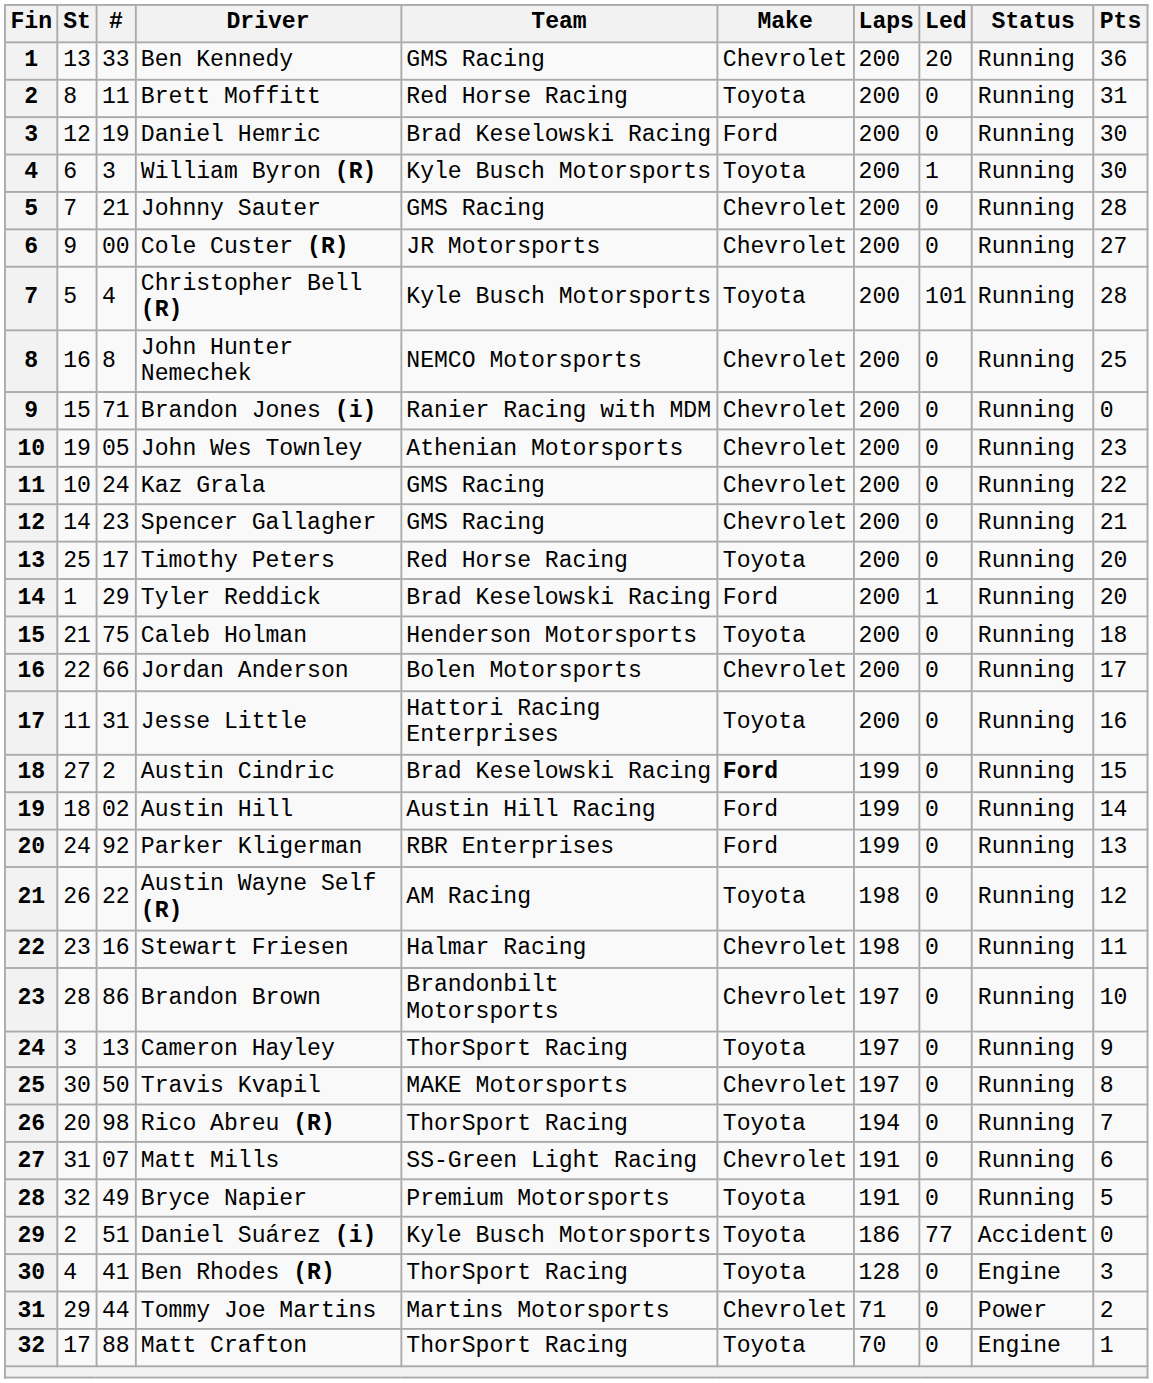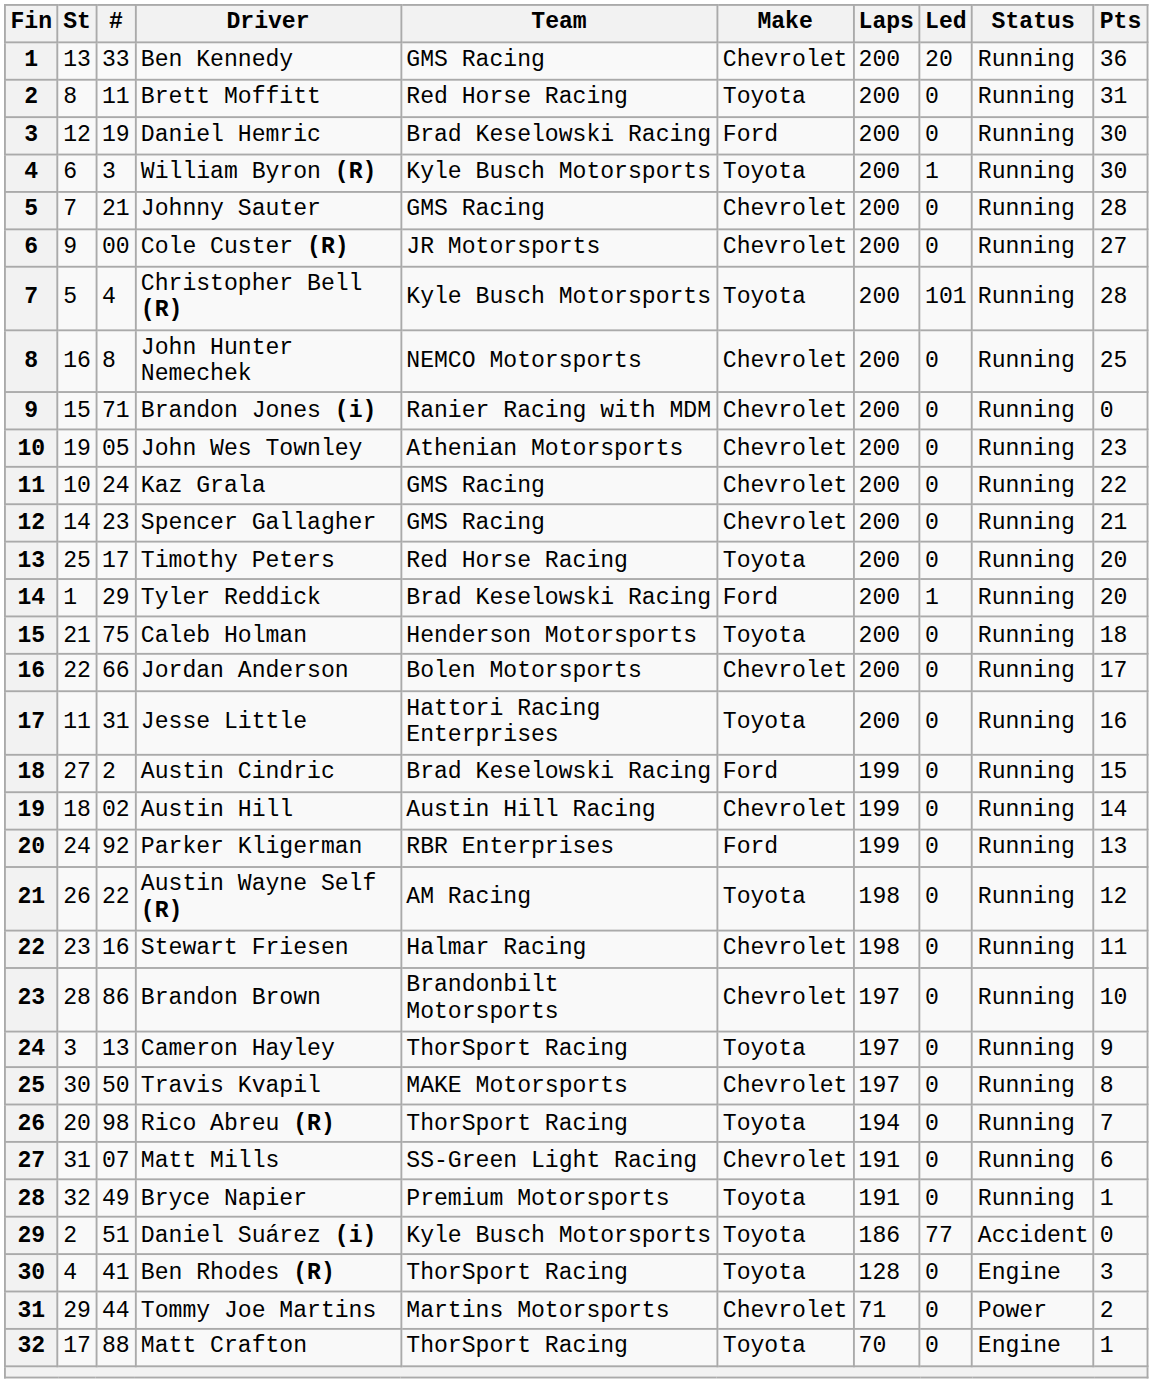 <table class="wikitable" style="font-size:95%">
 <tr>
 <th>Fin</th>
 <th>St</th>
 <th>#</th>
 <th>Driver</th>
 <th>Team</th>
 <th>Make</th>
 <th>Laps</th>
 <th>Led</th>
 <th>Status</th>
 <th>Pts</th>
 </tr>
 <tr>
 <th>1</th>
 <td>13</td>
 <td>33</td>
 <td>Ben Kennedy</td>
 <td>GMS Racing</td>
 <td>Chevrolet</td>
 <td>200</td>
 <td>20</td>
 <td>Running</td>
 <td>36</td>
 </tr>
 <tr>
 <th>2</th>
 <td>8</td>
 <td>11</td>
 <td>Brett Moffitt</td>
 <td>Red Horse Racing</td>
 <td>Toyota</td>
 <td>200</td>
 <td>0</td>
 <td>Running</td>
 <td>31</td>
 </tr>
 <tr>
 <th>3</th>
 <td>12</td>
 <td>19</td>
 <td>Daniel Hemric</td>
 <td>Brad Keselowski Racing</td>
 <td>Ford</td>
 <td>200</td>
 <td>0</td>
 <td>Running</td>
 <td>30</td>
 </tr>
 <tr>
 <th>4</th>
 <td>6</td>
 <td>3</td>
 <td>William Byron <strong>(R)</strong></td>
 <td>Kyle Busch Motorsports</td>
 <td>Toyota</td>
 <td>200</td>
 <td>1</td>
 <td>Running</td>
 <td>30</td>
 </tr>
 <tr>
 <th>5</th>
 <td>7</td>
 <td>21</td>
 <td>Johnny Sauter</td>
 <td>GMS Racing</td>
 <td>Chevrolet</td>
 <td>200</td>
 <td>0</td>
 <td>Running</td>
 <td>28</td>
 </tr>
 <tr>
 <th>6</th>
 <td>9</td>
 <td>00</td>
 <td>Cole Custer <strong>(R)</strong></td>
 <td>JR Motorsports</td>
 <td>Chevrolet</td>
 <td>200</td>
 <td>0</td>
 <td>Running</td>
 <td>27</td>
 </tr>
 <tr>
 <th>7</th>
 <td>5</td>
 <td>4</td>
 <td>Christopher Bell <strong>(R)</strong></td>
 <td>Kyle Busch Motorsports</td>
 <td>Toyota</td>
 <td>200</td>
 <td>101</td>
 <td>Running</td>
 <td>28</td>
 </tr>
 <tr>
 <th>8</th>
 <td>16</td>
 <td>8</td>
 <td>John Hunter Nemechek</td>
 <td>NEMCO Motorsports</td>
 <td>Chevrolet</td>
 <td>200</td>
 <td>0</td>
 <td>Running</td>
 <td>25</td>
 </tr>
 <tr>
 <th>9</th>
 <td>15</td>
 <td>71</td>
 <td>Brandon Jones <strong>(i)</strong></td>
 <td>Ranier Racing with MDM</td>
 <td>Chevrolet</td>
 <td>200</td>
 <td>0</td>
 <td>Running</td>
 <td>0</td>
 </tr>
 <tr>
 <th>10</th>
 <td>19</td>
 <td>05</td>
 <td>John Wes Townley</td>
 <td>Athenian Motorsports</td>
 <td>Chevrolet</td>
 <td>200</td>
 <td>0</td>
 <td>Running</td>
 <td>23</td>
 </tr>
 <tr>
 <th>11</th>
 <td>10</td>
 <td>24</td>
 <td>Kaz Grala</td>
 <td>GMS Racing</td>
 <td>Chevrolet</td>
 <td>200</td>
 <td>0</td>
 <td>Running</td>
 <td>22</td>
 </tr>
 <tr>
 <th>12</th>
 <td>14</td>
 <td>23</td>
 <td>Spencer Gallagher</td>
 <td>GMS Racing</td>
 <td>Chevrolet</td>
 <td>200</td>
 <td>0</td>
 <td>Running</td>
 <td>21</td>
 </tr>
 <tr>
 <th>13</th>
 <td>25</td>
 <td>17</td>
 <td>Timothy Peters</td>
 <td>Red Horse Racing</td>
 <td>Toyota</td>
 <td>200</td>
 <td>0</td>
 <td>Running</td>
 <td>20</td>
 </tr>
 <tr>
 <th>14</th>
 <td>1</td>
 <td>29</td>
 <td>Tyler Reddick</td>
 <td>Brad Keselowski Racing</td>
 <td>Ford</td>
 <td>200</td>
 <td>1</td>
 <td>Running</td>
 <td>20</td>
 </tr>
 <tr>
 <th>15</th>
 <td>21</td>
 <td>75</td>
 <td>Caleb Holman</td>
 <td>Henderson Motorsports</td>
 <td>Toyota</td>
 <td>200</td>
 <td>0</td>
 <td>Running</td>
 <td>18</td>
 </tr>
 <tr>
 <th>16</th>
 <td>22</td>
 <td>66</td>
 <td>Jordan Anderson</td>
 <td>Bolen Motorsports</td>
 <td>Chevrolet</td>
 <td>200</td>
 <td>0</td>
 <td>Running</td>
 <td>17</td>
 </tr>
 <tr>
 <th>17</th>
 <td>11</td>
 <td>31</td>
 <td>Jesse Little</td>
 <td>Hattori Racing Enterprises</td>
 <td>Toyota</td>
 <td>200</td>
 <td>0</td>
 <td>Running</td>
 <td>16</td>
 </tr>
 <tr>
 <th>18</th>
 <td>27</td>
 <td>2</td>
 <td>Austin Cindric</td>
 <td>Brad Keselowski Racing</td>
-<td><strong>Ford</strong></td>
+<td>Ford</td>
 <td>199</td>
 <td>0</td>
 <td>Running</td>
 <td>15</td>
 </tr>
 <tr>
 <th>19</th>
 <td>18</td>
 <td>02</td>
 <td>Austin Hill</td>
 <td>Austin Hill Racing</td>
-<td>Ford</td>
+<td>Chevrolet</td>
 <td>199</td>
 <td>0</td>
 <td>Running</td>
 <td>14</td>
 </tr>
 <tr>
 <th>20</th>
 <td>24</td>
 <td>92</td>
 <td>Parker Kligerman</td>
 <td>RBR Enterprises</td>
 <td>Ford</td>
 <td>199</td>
 <td>0</td>
 <td>Running</td>
 <td>13</td>
 </tr>
 <tr>
 <th>21</th>
 <td>26</td>
 <td>22</td>
 <td>Austin Wayne Self <strong>(R)</strong></td>
 <td>AM Racing</td>
 <td>Toyota</td>
 <td>198</td>
 <td>0</td>
 <td>Running</td>
 <td>12</td>
 </tr>
 <tr>
 <th>22</th>
 <td>23</td>
 <td>16</td>
 <td>Stewart Friesen</td>
 <td>Halmar Racing</td>
 <td>Chevrolet</td>
 <td>198</td>
 <td>0</td>
 <td>Running</td>
 <td>11</td>
 </tr>
 <tr>
 <th>23</th>
 <td>28</td>
 <td>86</td>
 <td>Brandon Brown</td>
 <td>Brandonbilt Motorsports</td>
 <td>Chevrolet</td>
 <td>197</td>
 <td>0</td>
 <td>Running</td>
 <td>10</td>
 </tr>
 <tr>
 <th>24</th>
 <td>3</td>
 <td>13</td>
 <td>Cameron Hayley</td>
 <td>ThorSport Racing</td>
 <td>Toyota</td>
 <td>197</td>
 <td>0</td>
 <td>Running</td>
 <td>9</td>
 </tr>
 <tr>
 <th>25</th>
 <td>30</td>
 <td>50</td>
 <td>Travis Kvapil</td>
 <td>MAKE Motorsports</td>
 <td>Chevrolet</td>
 <td>197</td>
 <td>0</td>
 <td>Running</td>
 <td>8</td>
 </tr>
 <tr>
 <th>26</th>
 <td>20</td>
 <td>98</td>
 <td>Rico Abreu <strong>(R)</strong></td>
 <td>ThorSport Racing</td>
 <td>Toyota</td>
 <td>194</td>
 <td>0</td>
 <td>Running</td>
 <td>7</td>
 </tr>
 <tr>
 <th>27</th>
 <td>31</td>
 <td>07</td>
 <td>Matt Mills</td>
 <td>SS-Green Light Racing</td>
 <td>Chevrolet</td>
 <td>191</td>
 <td>0</td>
 <td>Running</td>
 <td>6</td>
 </tr>
 <tr>
 <th>28</th>
 <td>32</td>
 <td>49</td>
 <td>Bryce Napier</td>
 <td>Premium Motorsports</td>
 <td>Toyota</td>
 <td>191</td>
 <td>0</td>
 <td>Running</td>
-<td>5</td>
+<td>1</td>
 </tr>
 <tr>
 <th>29</th>
 <td>2</td>
 <td>51</td>
 <td>Daniel Suárez <strong>(i)</strong></td>
 <td>Kyle Busch Motorsports</td>
 <td>Toyota</td>
 <td>186</td>
 <td>77</td>
 <td>Accident</td>
 <td>0</td>
 </tr>
 <tr>
 <th>30</th>
 <td>4</td>
 <td>41</td>
 <td>Ben Rhodes <strong>(R)</strong></td>
 <td>ThorSport Racing</td>
 <td>Toyota</td>
 <td>128</td>
 <td>0</td>
 <td>Engine</td>
 <td>3</td>
 </tr>
 <tr>
 <th>31</th>
 <td>29</td>
 <td>44</td>
 <td>Tommy Joe Martins</td>
 <td>Martins Motorsports</td>
 <td>Chevrolet</td>
 <td>71</td>
 <td>0</td>
 <td>Power</td>
 <td>2</td>
 </tr>
 <tr>
 <th>32</th>
 <td>17</td>
 <td>88</td>
 <td>Matt Crafton</td>
 <td>ThorSport Racing</td>
 <td>Toyota</td>
 <td>70</td>
 <td>0</td>
 <td>Engine</td>
 <td>1</td>
 </tr>
 <tr>
 <th colspan="10"></th>
 </tr>
 </table>
